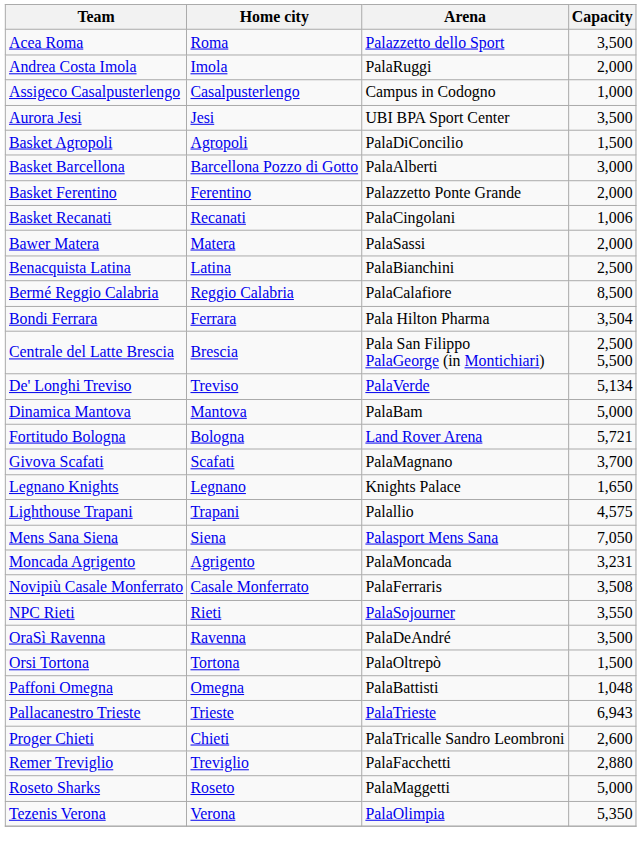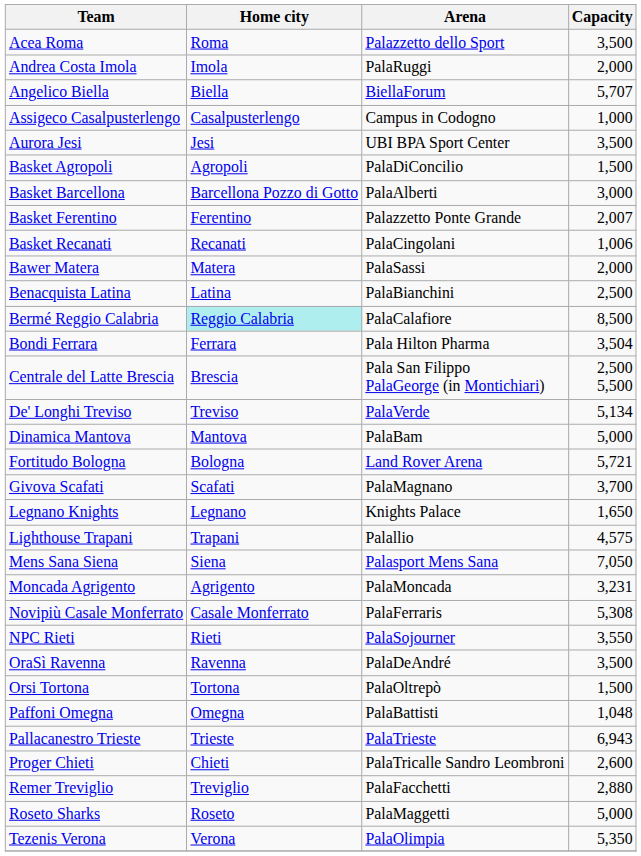 <table class="wikitable sortable" style="margin:1em 2em 1em 1em;">
 <tr>
 <th>Team</th>
 <th>Home city</th>
 <th>Arena</th>
 <th>Capacity</th>
 </tr>
 <tr>
 <td><a href='#'>Acea Roma</a></td>
 <td><a href='#'>Roma</a></td>
 <td><a href='#'>Palazzetto dello Sport</a></td>
 <td align=right>3,500</td>
 </tr>
 <tr>
 <td><a href='#'>Andrea Costa Imola</a></td>
 <td><a href='#'>Imola</a></td>
 <td>PalaRuggi</td>
 <td align=right>2,000</td>
+</tr>
+<tr>
+<td><a href='#'>Angelico Biella</a></td>
+<td><a href='#'>Biella</a></td>
+<td><a href='#'>BiellaForum</a></td>
+<td align=right>5,707</td>
 </tr>
 <tr>
 <td><a href='#'>Assigeco Casalpusterlengo</a></td>
 <td><a href='#'>Casalpusterlengo</a></td>
 <td>Campus in Codogno</td>
 <td align=right>1,000</td>
 </tr>
 <tr>
 <td><a href='#'>Aurora Jesi</a></td>
 <td><a href='#'>Jesi</a></td>
 <td>UBI BPA Sport Center</td>
 <td align=right>3,500</td>
 </tr>
 <tr>
 <td><a href='#'>Basket Agropoli</a></td>
 <td><a href='#'>Agropoli</a></td>
 <td>PalaDiConcilio</td>
 <td align=right>1,500</td>
 </tr>
 <tr>
 <td><a href='#'>Basket Barcellona</a></td>
 <td><a href='#'>Barcellona Pozzo di Gotto</a></td>
 <td>PalaAlberti</td>
 <td align=right>3,000</td>
 </tr>
 <tr>
 <td><a href='#'>Basket Ferentino</a></td>
 <td><a href='#'>Ferentino</a></td>
 <td>Palazzetto Ponte Grande</td>
-<td align=right>2,000</td>
+<td align=right>2,007</td>
 </tr>
 <tr>
 <td><a href='#'>Basket Recanati</a></td>
 <td><a href='#'>Recanati</a></td>
 <td>PalaCingolani</td>
 <td align=right>1,006</td>
 </tr>
 <tr>
 <td><a href='#'>Bawer Matera</a></td>
 <td><a href='#'>Matera</a></td>
 <td>PalaSassi</td>
 <td align=right>2,000</td>
 </tr>
 <tr>
 <td><a href='#'>Benacquista Latina</a></td>
 <td><a href='#'>Latina</a></td>
 <td>PalaBianchini</td>
 <td align=right>2,500</td>
 </tr>
 <tr>
 <td><a href='#'>Bermé Reggio Calabria</a></td>
-<td><a href='#'>Reggio Calabria</a></td>
+<td style="background: paleturquoise;"><a href='#'>Reggio Calabria</a></td>
 <td>PalaCalafiore</td>
 <td align=right>8,500</td>
 </tr>
 <tr>
 <td><a href='#'>Bondi Ferrara</a></td>
 <td><a href='#'>Ferrara</a></td>
 <td>Pala Hilton Pharma</td>
 <td align=right>3,504</td>
 </tr>
 <tr>
 <td><a href='#'>Centrale del Latte Brescia</a></td>
 <td><a href='#'>Brescia</a></td>
 <td>Pala San Filippo<br><a href='#'>PalaGeorge</a> (in <a href='#'>Montichiari</a>)</td>
 <td align=right>2,500<br>5,500</td>
 </tr>
 <tr>
 <td><a href='#'>De' Longhi Treviso</a></td>
 <td><a href='#'>Treviso</a></td>
 <td><a href='#'>PalaVerde</a></td>
 <td align=right>5,134</td>
 </tr>
 <tr>
 <td><a href='#'>Dinamica Mantova</a></td>
 <td><a href='#'>Mantova</a></td>
 <td>PalaBam</td>
 <td align=right>5,000</td>
 </tr>
 <tr>
 <td><a href='#'>Fortitudo Bologna</a></td>
 <td><a href='#'>Bologna</a></td>
 <td><a href='#'>Land Rover Arena</a></td>
 <td align=right>5,721</td>
 </tr>
 <tr>
 <td><a href='#'>Givova Scafati</a></td>
 <td><a href='#'>Scafati</a></td>
 <td>PalaMagnano</td>
 <td align=right>3,700</td>
 </tr>
 <tr>
 <td><a href='#'>Legnano Knights</a></td>
 <td><a href='#'>Legnano</a></td>
 <td>Knights Palace</td>
 <td align=right>1,650</td>
 </tr>
 <tr>
 <td><a href='#'>Lighthouse Trapani</a></td>
 <td><a href='#'>Trapani</a></td>
 <td>Palallio</td>
 <td align=right>4,575</td>
 </tr>
 <tr>
 <td><a href='#'>Mens Sana Siena</a></td>
 <td><a href='#'>Siena</a></td>
 <td><a href='#'>Palasport Mens Sana</a></td>
 <td align=right>7,050</td>
 </tr>
 <tr>
 <td><a href='#'>Moncada Agrigento</a></td>
 <td><a href='#'>Agrigento</a></td>
 <td>PalaMoncada</td>
 <td align=right>3,231</td>
 </tr>
 <tr>
 <td><a href='#'>Novipiù Casale Monferrato</a></td>
 <td><a href='#'>Casale Monferrato</a></td>
 <td>PalaFerraris</td>
-<td align=right>3,508</td>
+<td align=right>5,308</td>
 </tr>
 <tr>
 <td><a href='#'>NPC Rieti</a></td>
 <td><a href='#'>Rieti</a></td>
 <td><a href='#'>PalaSojourner</a></td>
 <td align=right>3,550</td>
 </tr>
 <tr>
 <td><a href='#'>OraSì Ravenna</a></td>
 <td><a href='#'>Ravenna</a></td>
 <td>PalaDeAndré</td>
 <td align=right>3,500</td>
 </tr>
 <tr>
 <td><a href='#'>Orsi Tortona</a></td>
 <td><a href='#'>Tortona</a></td>
 <td>PalaOltrepò</td>
 <td align=right>1,500</td>
 </tr>
 <tr>
 <td><a href='#'>Paffoni Omegna</a></td>
 <td><a href='#'>Omegna</a></td>
 <td>PalaBattisti</td>
 <td align=right>1,048</td>
 </tr>
 <tr>
 <td><a href='#'>Pallacanestro Trieste</a></td>
 <td><a href='#'>Trieste</a></td>
 <td><a href='#'>PalaTrieste</a></td>
 <td align=right>6,943</td>
 </tr>
 <tr>
 <td><a href='#'>Proger Chieti</a></td>
 <td><a href='#'>Chieti</a></td>
 <td>PalaTricalle Sandro Leombroni</td>
 <td align=right>2,600</td>
 </tr>
 <tr>
 <td><a href='#'>Remer Treviglio</a></td>
 <td><a href='#'>Treviglio</a></td>
 <td>PalaFacchetti</td>
 <td align=right>2,880</td>
 </tr>
 <tr>
 <td><a href='#'>Roseto Sharks</a></td>
 <td><a href='#'>Roseto</a></td>
 <td>PalaMaggetti</td>
 <td align=right>5,000</td>
 </tr>
 <tr>
 <td><a href='#'>Tezenis Verona</a></td>
 <td><a href='#'>Verona</a></td>
 <td><a href='#'>PalaOlimpia</a></td>
 <td align=right>5,350</td>
 </tr>
 <tr>
 </tr>
 </table>
